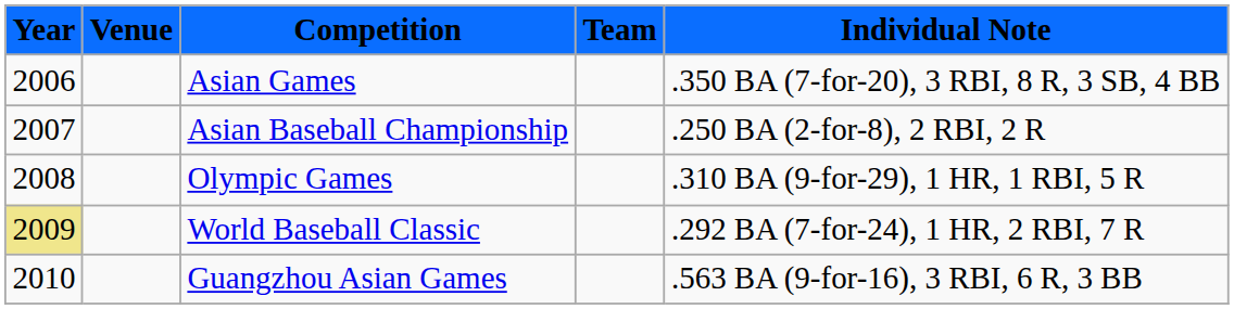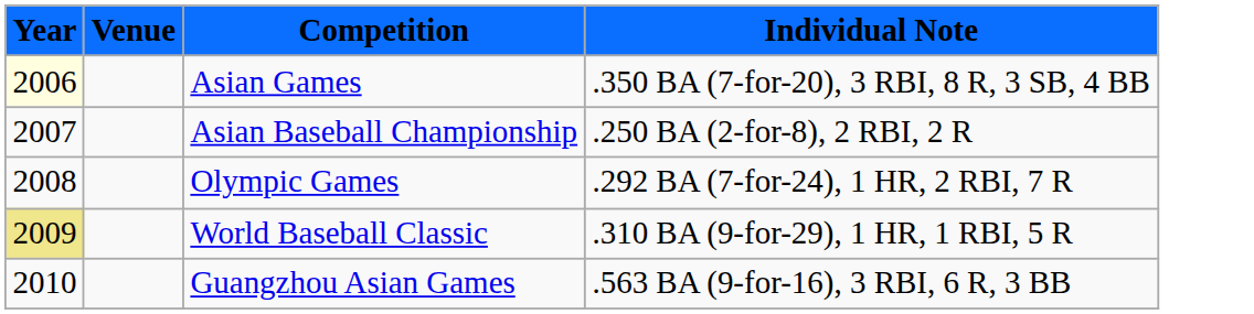 <table class="wikitable">
 <tr>
 <th style="background:#0A6EFF"><span>Year</span></th>
 <th style="background:#0A6EFF"><span>Venue</span></th>
 <th style="background:#0A6EFF"><span>Competition</span></th>
-<th style="background:#0A6EFF"><span>Team</span></th>
 <th style="background:#0A6EFF"><span>Individual Note</span></th>
 </tr>
 <tr>
-<td>2006</td>
+<td style="background: lightyellow;">2006</td>
 <td></td>
 <td><a href='#'>Asian Games</a></td>
-<td style="text-align:center"></td>
 <td>.350 BA (7-for-20), 3 RBI, 8 R, 3 SB, 4 BB</td>
 </tr>
 <tr>
 <td>2007</td>
 <td></td>
 <td><a href='#'>Asian Baseball Championship</a></td>
-<td style="text-align:center"></td>
 <td>.250 BA (2-for-8), 2 RBI, 2 R</td>
 </tr>
 <tr>
 <td>2008</td>
 <td></td>
 <td><a href='#'>Olympic Games</a></td>
-<td style="text-align:center"></td>
-<td>.310 BA (9-for-29), 1 HR, 1 RBI, 5 R</td>
+<td>.292 BA (7-for-24), 1 HR, 2 RBI, 7 R</td>
 </tr>
 <tr>
 <td style="background: khaki;">2009</td>
 <td></td>
 <td><a href='#'>World Baseball Classic</a></td>
-<td style="text-align:center"></td>
-<td>.292 BA (7-for-24), 1 HR, 2 RBI, 7 R</td>
+<td>.310 BA (9-for-29), 1 HR, 1 RBI, 5 R</td>
 </tr>
 <tr>
 <td>2010</td>
 <td></td>
 <td><a href='#'>Guangzhou Asian Games</a></td>
-<td style="text-align:center"></td>
 <td>.563 BA (9-for-16), 3 RBI, 6 R, 3 BB</td>
 </tr>
 </table>
